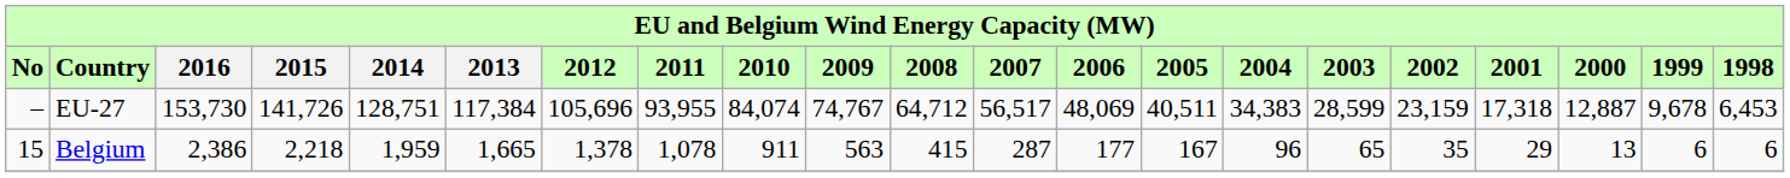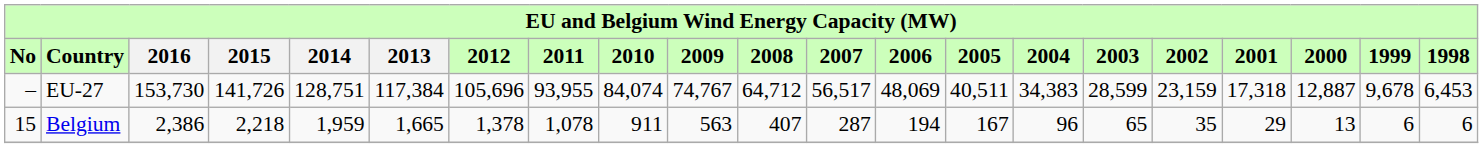 <table class="wikitable" style="text-align:right;">
 <tr>
 <th colspan="21" style="text-align:center; background:#cfb;">EU and Belgium Wind Energy Capacity (MW)</th>
 </tr>
 <tr>
 <th style="background:#cfb;">No</th>
 <th style="background:#cfb;">Country</th>
 <th>2016</th>
 <th>2015</th>
 <th>2014</th>
 <th>2013</th>
 <th style="background:#cfb;">2012</th>
 <th style="background:#cfb;">2011</th>
 <th style="background:#cfb;">2010</th>
 <th style="background:#cfb;">2009</th>
 <th style="background:#cfb;">2008</th>
 <th style="background:#cfb;">2007</th>
 <th style="background:#cfb;">2006</th>
 <th style="background:#cfb;">2005</th>
 <th style="background:#cfb;">2004</th>
 <th style="background:#cfb;">2003</th>
 <th style="background:#cfb;">2002</th>
 <th style="background:#cfb;">2001</th>
 <th style="background:#cfb;">2000</th>
 <th style="background:#cfb;">1999</th>
 <th style="background:#cfb;">1998</th>
 </tr>
 <tr>
 <td>–</td>
 <td align=left>EU-27</td>
 <td>153,730</td>
 <td>141,726</td>
 <td>128,751</td>
 <td>117,384</td>
 <td>105,696</td>
 <td>93,955</td>
 <td>84,074</td>
 <td>74,767</td>
 <td>64,712</td>
 <td>56,517</td>
 <td>48,069</td>
 <td>40,511</td>
 <td>34,383</td>
 <td>28,599</td>
 <td>23,159</td>
 <td>17,318</td>
 <td>12,887</td>
 <td>9,678</td>
 <td>6,453</td>
 </tr>
 <tr>
 <td>15</td>
 <td align=left><a href='#'>Belgium</a></td>
 <td>2,386</td>
 <td>2,218</td>
 <td>1,959</td>
 <td>1,665</td>
 <td>1,378</td>
 <td>1,078</td>
 <td>911</td>
 <td>563</td>
-<td>415</td>
+<td>407</td>
 <td>287</td>
-<td>177</td>
+<td>194</td>
 <td>167</td>
 <td>96</td>
 <td>65</td>
 <td>35</td>
 <td>29</td>
 <td>13</td>
 <td>6</td>
 <td>6</td>
 </tr>
 <tr>
 </tr>
 </table>
